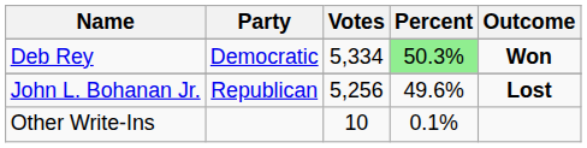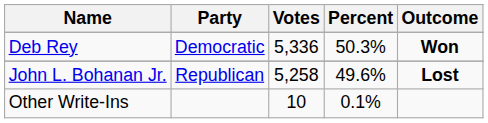 <table class=wikitable style="text-align:center">
 <tr>
 <th>Name</th>
 <th>Party</th>
 <th>Votes</th>
 <th>Percent</th>
 <th>Outcome</th>
 </tr>
 <tr>
 </tr>
 <tr>
 <td align=left><a href='#'>Deb Rey</a></td>
 <td><a href='#'>Democratic</a></td>
-<td>5,334</td>
-<td style="background: lightgreen;">50.3%</td>
+<td>5,336</td>
+<td>50.3%</td>
 <td><strong>Won</strong></td>
 </tr>
 <tr>
 </tr>
 <tr>
 <td align=left><a href='#'>John L. Bohanan Jr.</a></td>
 <td><a href='#'>Republican</a></td>
-<td>5,256</td>
+<td>5,258</td>
 <td>49.6%</td>
 <td><strong>Lost</strong></td>
 </tr>
 <tr>
 <td align=left>Other Write-Ins</td>
 <td></td>
 <td>10</td>
 <td>0.1%</td>
 <td></td>
 </tr>
 </table>
